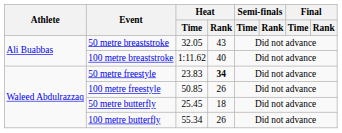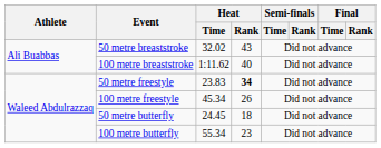 <table class="wikitable" style="font-size:90%; text-align:center">
 <tr>
 <th rowspan="2">Athlete</th>
 <th rowspan="2">Event</th>
 <th colspan="2">Heat</th>
 <th colspan="2">Semi-finals</th>
 <th colspan="2">Final</th>
 </tr>
 <tr>
 <th>Time</th>
 <th>Rank</th>
 <th>Time</th>
 <th>Rank</th>
 <th>Time</th>
 <th>Rank</th>
 </tr>
 <tr>
 <td align="left" rowspan="2"><a href='#'>Ali Buabbas</a></td>
 <td align="left"><a href='#'>50 metre breaststroke</a></td>
-<td>32.05</td>
+<td>32.02</td>
 <td>43</td>
 <td colspan="4">Did not advance</td>
 </tr>
 <tr>
 <td align="left"><a href='#'>100 metre breaststroke</a></td>
 <td>1:11.62</td>
 <td>40</td>
 <td colspan="4">Did not advance</td>
 </tr>
 <tr>
 <td align="left" rowspan="4"><a href='#'>Waleed Abdulrazzaq</a></td>
 <td align="left"><a href='#'>50 metre freestyle</a></td>
 <td>23.83</td>
 <td><strong>34</strong></td>
 <td colspan="4">Did not advance</td>
 </tr>
 <tr>
 <td align="left"><a href='#'>100 metre freestyle</a></td>
-<td>50.85</td>
+<td>45.34</td>
 <td>26</td>
 <td colspan="4">Did not advance</td>
 </tr>
 <tr>
 <td align="left"><a href='#'>50 metre butterfly</a></td>
-<td>25.45</td>
+<td>24.45</td>
 <td>18</td>
 <td colspan="4">Did not advance</td>
 </tr>
 <tr>
 <td align="left"><a href='#'>100 metre butterfly</a></td>
 <td>55.34</td>
-<td>26</td>
+<td>23</td>
 <td colspan="4">Did not advance</td>
 </tr>
 </table>
